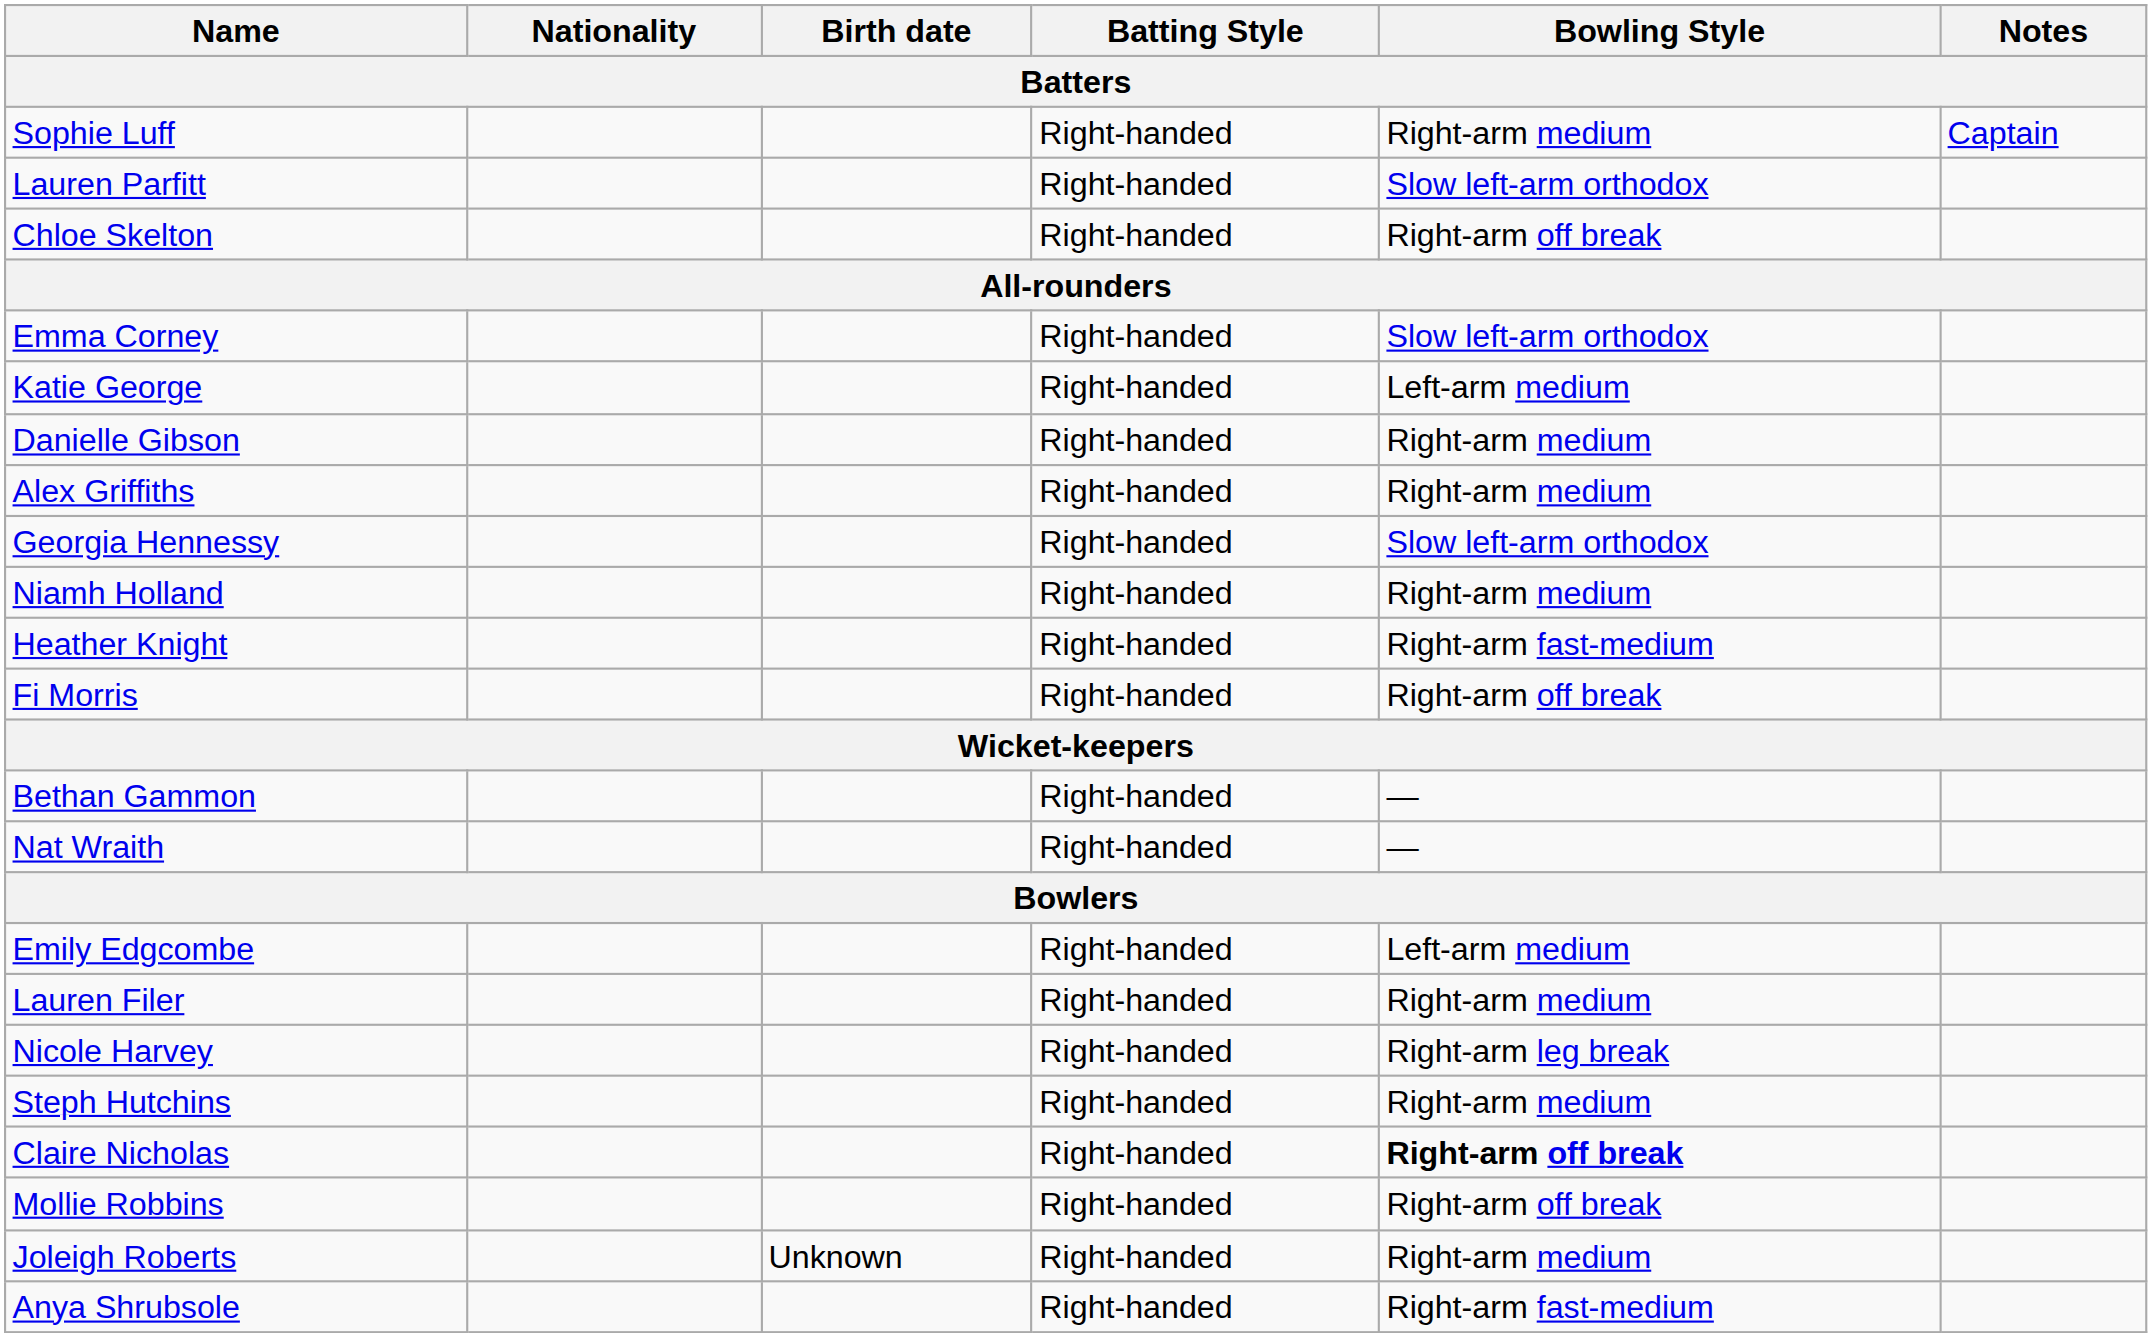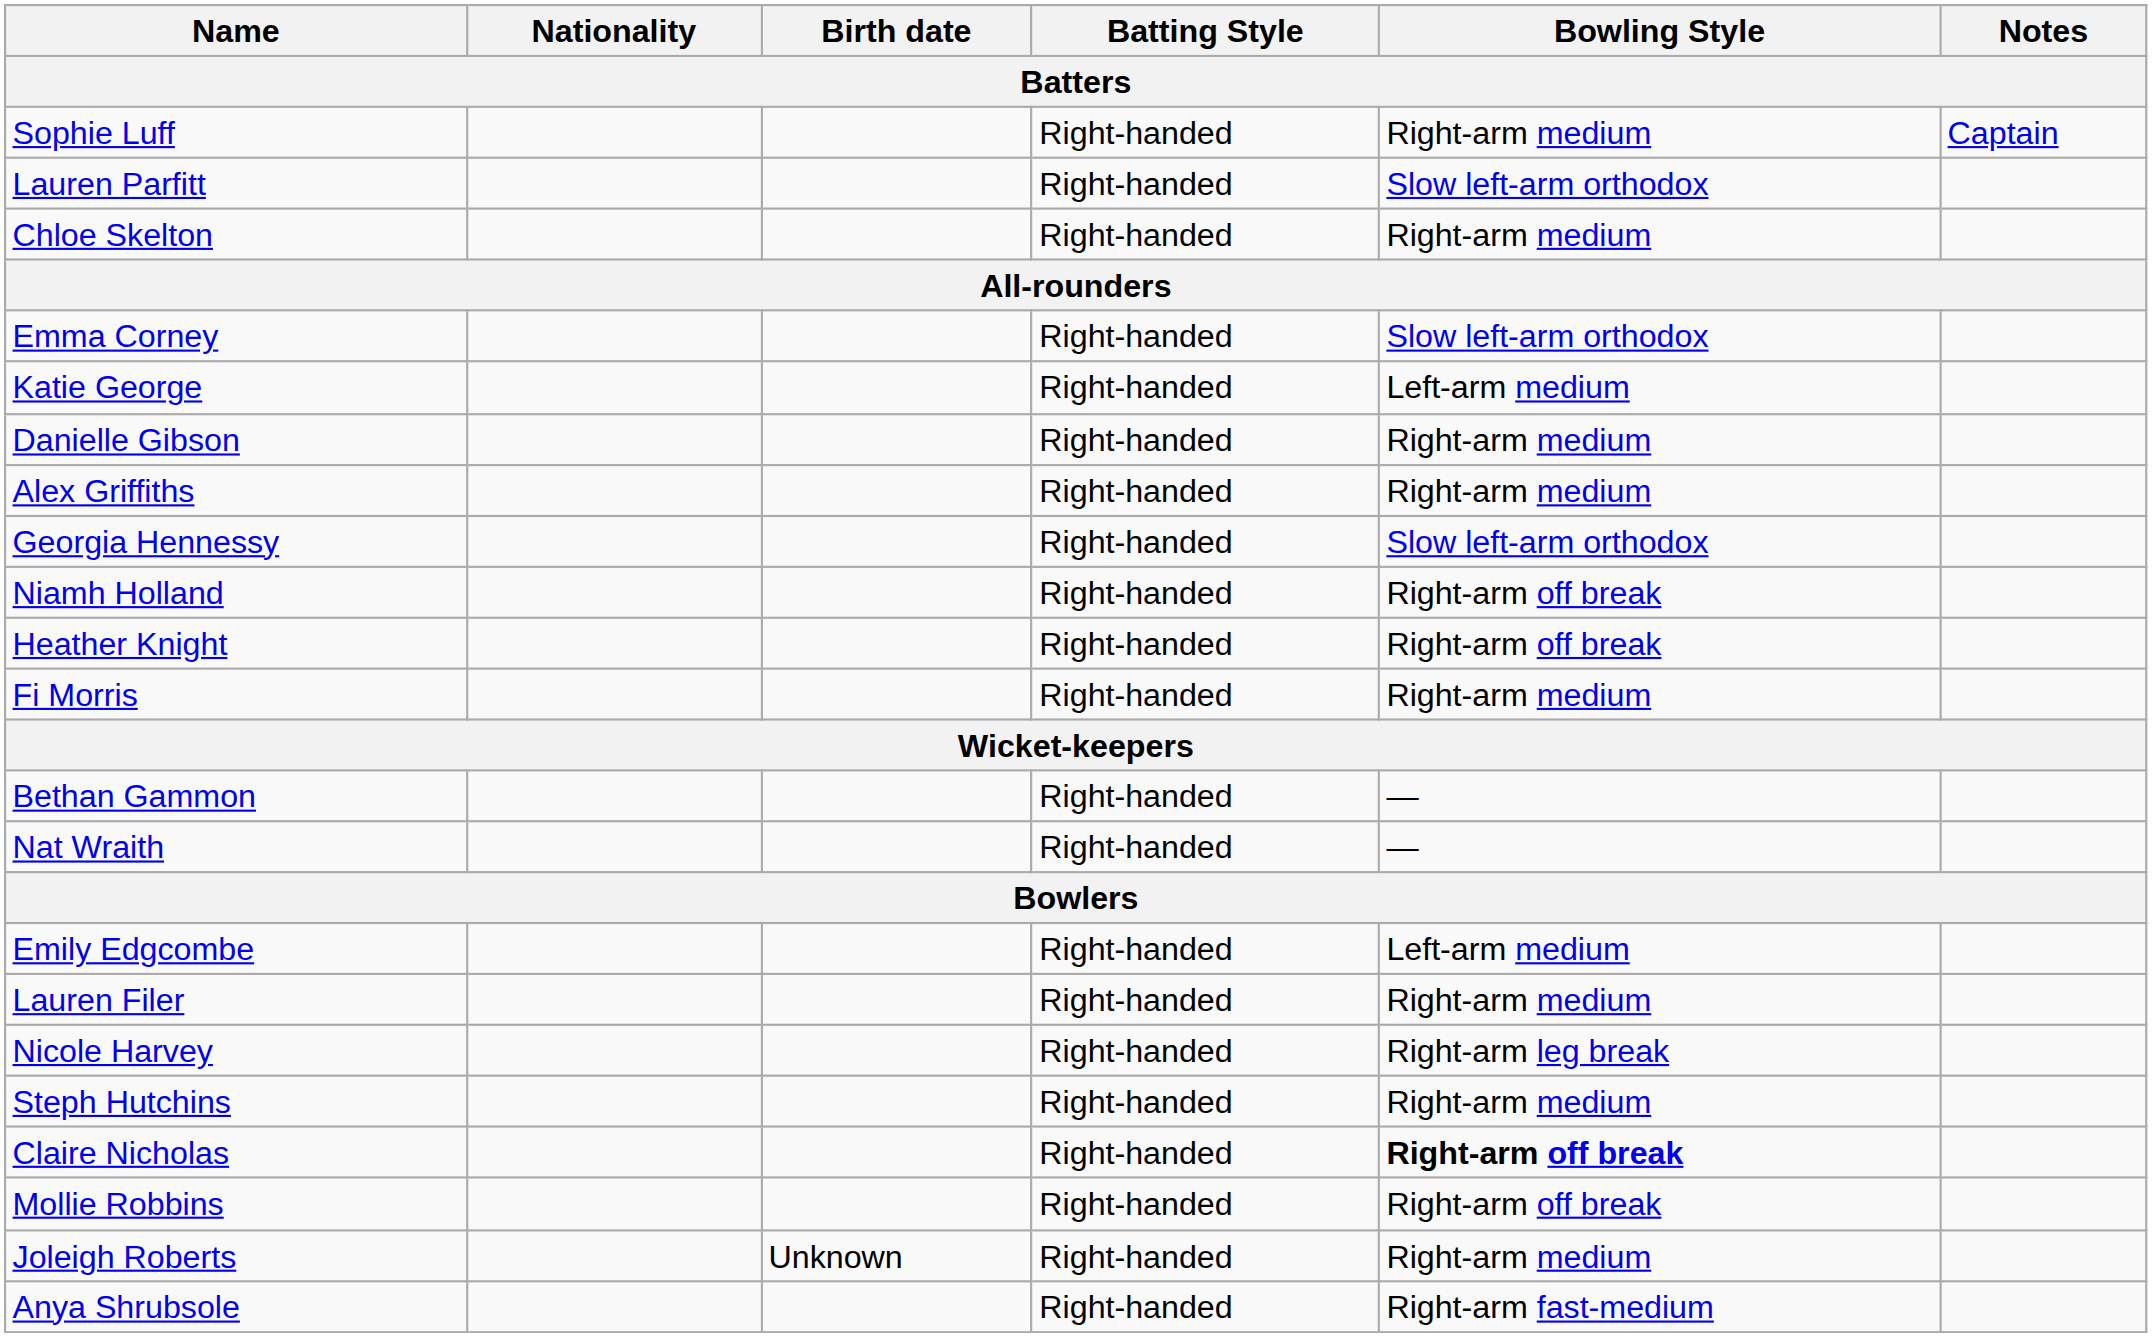 <table class="wikitable"  style="font-size:95%; width:80%;">
 <tr>
 <th>Name</th>
 <th>Nationality</th>
 <th>Birth date</th>
 <th>Batting Style</th>
 <th>Bowling Style</th>
 <th>Notes</th>
 </tr>
 <tr>
 <th colspan="7">Batters</th>
 </tr>
 <tr>
 <td><a href='#'>Sophie Luff</a></td>
 <td></td>
 <td></td>
 <td>Right-handed</td>
 <td>Right-arm <a href='#'>medium</a></td>
 <td><a href='#'>Captain</a></td>
 </tr>
 <tr>
 <td><a href='#'>Lauren Parfitt</a></td>
 <td></td>
 <td></td>
 <td>Right-handed</td>
 <td><a href='#'>Slow left-arm orthodox</a></td>
 <td></td>
 </tr>
 <tr>
 <td><a href='#'>Chloe Skelton</a></td>
 <td></td>
 <td></td>
 <td>Right-handed</td>
-<td>Right-arm <a href='#'>off break</a></td>
+<td>Right-arm <a href='#'>medium</a></td>
 <td></td>
 </tr>
 <tr>
 <th colspan="7">All-rounders</th>
 </tr>
 <tr>
 <td><a href='#'>Emma Corney</a></td>
 <td></td>
 <td></td>
 <td>Right-handed</td>
 <td><a href='#'>Slow left-arm orthodox</a></td>
 <td></td>
 </tr>
 <tr>
 <td><a href='#'>Katie George</a></td>
 <td></td>
 <td></td>
 <td>Right-handed</td>
 <td>Left-arm <a href='#'>medium</a></td>
 <td></td>
 </tr>
 <tr>
 <td><a href='#'>Danielle Gibson</a></td>
 <td></td>
 <td></td>
 <td>Right-handed</td>
 <td>Right-arm <a href='#'>medium</a></td>
 <td></td>
 </tr>
 <tr>
 <td><a href='#'>Alex Griffiths</a></td>
 <td></td>
 <td></td>
 <td>Right-handed</td>
 <td>Right-arm <a href='#'>medium</a></td>
 <td></td>
 </tr>
 <tr>
 <td><a href='#'>Georgia Hennessy</a></td>
 <td></td>
 <td></td>
 <td>Right-handed</td>
 <td><a href='#'>Slow left-arm orthodox</a></td>
 <td></td>
 </tr>
 <tr>
 <td><a href='#'>Niamh Holland</a></td>
 <td></td>
 <td></td>
 <td>Right-handed</td>
-<td>Right-arm <a href='#'>medium</a></td>
+<td>Right-arm <a href='#'>off break</a></td>
 <td></td>
 </tr>
 <tr>
 <td><a href='#'>Heather Knight</a></td>
 <td></td>
 <td></td>
 <td>Right-handed</td>
-<td>Right-arm <a href='#'>fast-medium</a></td>
+<td>Right-arm <a href='#'>off break</a></td>
 <td></td>
 </tr>
 <tr>
 <td><a href='#'>Fi Morris</a></td>
 <td></td>
 <td></td>
 <td>Right-handed</td>
-<td>Right-arm <a href='#'>off break</a></td>
+<td>Right-arm <a href='#'>medium</a></td>
 <td></td>
 </tr>
 <tr>
 <th colspan="7">Wicket-keepers</th>
 </tr>
 <tr>
 <td><a href='#'>Bethan Gammon</a></td>
 <td></td>
 <td></td>
 <td>Right-handed</td>
 <td>—</td>
 <td></td>
 </tr>
 <tr>
 <td><a href='#'>Nat Wraith</a></td>
 <td></td>
 <td></td>
 <td>Right-handed</td>
 <td>—</td>
 <td></td>
 </tr>
 <tr>
 <th colspan="7">Bowlers</th>
 </tr>
 <tr>
 <td><a href='#'>Emily Edgcombe</a></td>
 <td></td>
 <td></td>
 <td>Right-handed</td>
 <td>Left-arm <a href='#'>medium</a></td>
 <td></td>
 </tr>
 <tr>
 <td><a href='#'>Lauren Filer</a></td>
 <td></td>
 <td></td>
 <td>Right-handed</td>
 <td>Right-arm <a href='#'>medium</a></td>
 <td></td>
 </tr>
 <tr>
 <td><a href='#'>Nicole Harvey</a></td>
 <td></td>
 <td></td>
 <td>Right-handed</td>
 <td>Right-arm <a href='#'>leg break</a></td>
 <td></td>
 </tr>
 <tr>
 <td><a href='#'>Steph Hutchins</a></td>
 <td></td>
 <td></td>
 <td>Right-handed</td>
 <td>Right-arm <a href='#'>medium</a></td>
 <td></td>
 </tr>
 <tr>
 <td><a href='#'>Claire Nicholas</a></td>
 <td></td>
 <td></td>
 <td>Right-handed</td>
 <td><strong>Right-arm <a href='#'>off break</a></strong></td>
 <td></td>
 </tr>
 <tr>
 <td><a href='#'>Mollie Robbins</a></td>
 <td></td>
 <td></td>
 <td>Right-handed</td>
 <td>Right-arm <a href='#'>off break</a></td>
 <td></td>
 </tr>
 <tr>
 <td><a href='#'>Joleigh Roberts</a></td>
 <td></td>
 <td>Unknown</td>
 <td>Right-handed</td>
 <td>Right-arm <a href='#'>medium</a></td>
 <td></td>
 </tr>
 <tr>
 <td><a href='#'>Anya Shrubsole</a></td>
 <td></td>
 <td></td>
 <td>Right-handed</td>
 <td>Right-arm <a href='#'>fast-medium</a></td>
 <td></td>
 </tr>
 </table>
